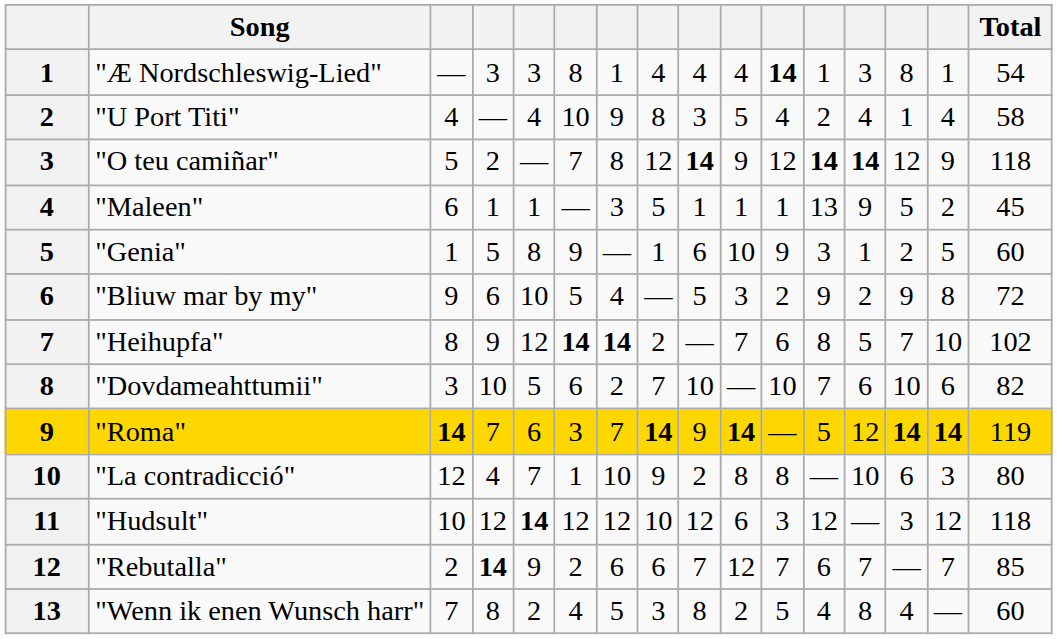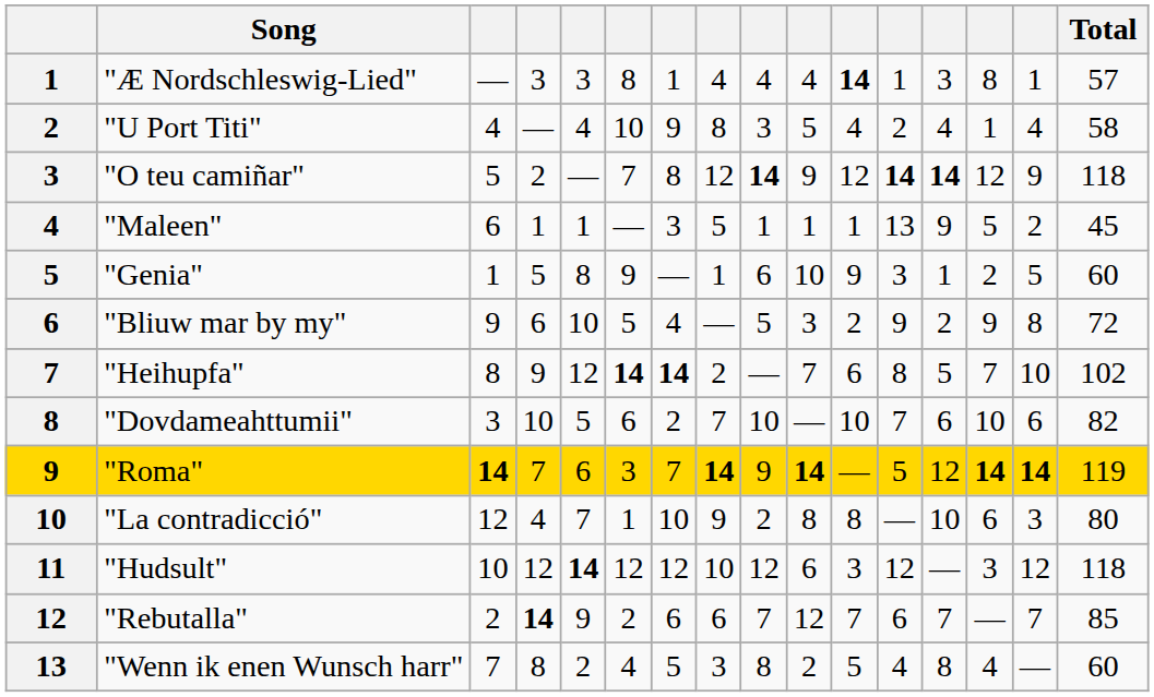 <table class="sortable wikitable plainrowheaders" style="margin: 1em auto 1em auto; text-align:center;">
 <tr>
 <th scope="col" style="width:2.5em;"></th>
 <th scope="col">Song</th>
 <th scope="col"></th>
 <th scope="col"></th>
 <th scope="col"></th>
 <th scope="col"></th>
 <th scope="col"></th>
 <th scope="col"></th>
 <th scope="col"></th>
 <th scope="col"></th>
 <th scope="col"></th>
 <th scope="col"></th>
 <th></th>
 <th></th>
 <th></th>
 <th scope="col" style="width:2.5em;">Total</th>
 </tr>
 <tr>
 <th scope="row" style="text-align:center;">1</th>
 <td align="left">"Æ Nordschleswig-Lied"</td>
 <td>—</td>
 <td>3</td>
 <td>3</td>
 <td>8</td>
 <td>1</td>
 <td>4</td>
 <td>4</td>
 <td>4</td>
 <td><strong>14</strong></td>
 <td>1</td>
 <td>3</td>
 <td>8</td>
 <td>1</td>
-<td>54</td>
+<td>57</td>
 </tr>
 <tr>
 <th scope="row" style="text-align:center;">2</th>
 <td align="left">"U Port Titi"</td>
 <td>4</td>
 <td>—</td>
 <td>4</td>
 <td>10</td>
 <td>9</td>
 <td>8</td>
 <td>3</td>
 <td>5</td>
 <td>4</td>
 <td>2</td>
 <td>4</td>
 <td>1</td>
 <td>4</td>
 <td>58</td>
 </tr>
 <tr>
 <th scope="row" style="text-align:center;">3</th>
 <td align="left">"O teu camiñar"</td>
 <td>5</td>
 <td>2</td>
 <td>—</td>
 <td>7</td>
 <td>8</td>
 <td>12</td>
 <td><strong>14</strong></td>
 <td>9</td>
 <td>12</td>
 <td><strong>14</strong></td>
 <td><strong>14</strong></td>
 <td>12</td>
 <td>9</td>
 <td>118</td>
 </tr>
 <tr>
 <th scope="row" style="text-align:center;">4</th>
 <td align="left">"Maleen"</td>
 <td>6</td>
 <td>1</td>
 <td>1</td>
 <td>—</td>
 <td>3</td>
 <td>5</td>
 <td>1</td>
 <td>1</td>
 <td>1</td>
 <td>13</td>
 <td>9</td>
 <td>5</td>
 <td>2</td>
 <td>45</td>
 </tr>
 <tr>
 <th scope="row" style="text-align:center;">5</th>
 <td align="left">"Genia"</td>
 <td>1</td>
 <td>5</td>
 <td>8</td>
 <td>9</td>
 <td>—</td>
 <td>1</td>
 <td>6</td>
 <td>10</td>
 <td>9</td>
 <td>3</td>
 <td>1</td>
 <td>2</td>
 <td>5</td>
 <td>60</td>
 </tr>
 <tr>
 <th scope="row" style="text-align:center;">6</th>
 <td align="left">"Bliuw mar by my"</td>
 <td>9</td>
 <td>6</td>
 <td>10</td>
 <td>5</td>
 <td>4</td>
 <td>—</td>
 <td>5</td>
 <td>3</td>
 <td>2</td>
 <td>9</td>
 <td>2</td>
 <td>9</td>
 <td>8</td>
 <td>72</td>
 </tr>
 <tr>
 <th scope="row" style="text-align:center;">7</th>
 <td align="left">"Heihupfa"</td>
 <td>8</td>
 <td>9</td>
 <td>12</td>
 <td><strong>14</strong></td>
 <td><strong>14</strong></td>
 <td>2</td>
 <td>—</td>
 <td>7</td>
 <td>6</td>
 <td>8</td>
 <td>5</td>
 <td>7</td>
 <td>10</td>
 <td>102</td>
 </tr>
 <tr>
 <th scope="row" style="text-align:center;">8</th>
 <td align="left">"Dovdameahttumii"</td>
 <td>3</td>
 <td>10</td>
 <td>5</td>
 <td>6</td>
 <td>2</td>
 <td>7</td>
 <td>10</td>
 <td>—</td>
 <td>10</td>
 <td>7</td>
 <td>6</td>
 <td>10</td>
 <td>6</td>
 <td>82</td>
 </tr>
 <tr bgcolor="gold">
 <th scope="row" style="text-align:center; font-weight:bold; background:gold;">9</th>
 <td align="left">"Roma"</td>
 <td><strong>14</strong></td>
 <td>7</td>
 <td>6</td>
 <td>3</td>
 <td>7</td>
 <td><strong>14</strong></td>
 <td>9</td>
 <td><strong>14</strong></td>
 <td>—</td>
 <td>5</td>
 <td>12</td>
 <td><strong>14</strong></td>
 <td><strong>14</strong></td>
 <td>119</td>
 </tr>
 <tr>
 <th scope="row" style="text-align:center;">10</th>
 <td align="left">"La contradicció"</td>
 <td>12</td>
 <td>4</td>
 <td>7</td>
 <td>1</td>
 <td>10</td>
 <td>9</td>
 <td>2</td>
 <td>8</td>
 <td>8</td>
 <td>—</td>
 <td>10</td>
 <td>6</td>
 <td>3</td>
 <td>80</td>
 </tr>
 <tr>
 <th scope="row" style="text-align:center;">11</th>
 <td align="left">"Hudsult"</td>
 <td>10</td>
 <td>12</td>
 <td><strong>14</strong></td>
 <td>12</td>
 <td>12</td>
 <td>10</td>
 <td>12</td>
 <td>6</td>
 <td>3</td>
 <td>12</td>
 <td>—</td>
 <td>3</td>
 <td>12</td>
 <td>118</td>
 </tr>
 <tr>
 <th scope="row" style="text-align:center;">12</th>
 <td align="left">"Rebutalla"</td>
 <td>2</td>
 <td><strong>14</strong></td>
 <td>9</td>
 <td>2</td>
 <td>6</td>
 <td>6</td>
 <td>7</td>
 <td>12</td>
 <td>7</td>
 <td>6</td>
 <td>7</td>
 <td>—</td>
 <td>7</td>
 <td>85</td>
 </tr>
 <tr>
 <th scope="row" style="text-align:center;">13</th>
 <td align="left">"Wenn ik enen Wunsch harr"</td>
 <td>7</td>
 <td>8</td>
 <td>2</td>
 <td>4</td>
 <td>5</td>
 <td>3</td>
 <td>8</td>
 <td>2</td>
 <td>5</td>
 <td>4</td>
 <td>8</td>
 <td>4</td>
 <td>—</td>
 <td>60</td>
 </tr>
 </table>
